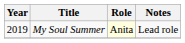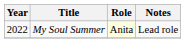 <table class="wikitable sortable">
 <tr>
 <th>Year</th>
 <th>Title</th>
 <th>Role</th>
 <th class="unsortable">Notes</th>
 </tr>
 <tr>
-<td>2019</td>
+<td>2022</td>
 <td><em>My Soul Summer</em></td>
 <td style="background: lightyellow;">Anita</td>
 <td>Lead role</td>
 </tr>
 <tr>
 </tr>
 </table>
